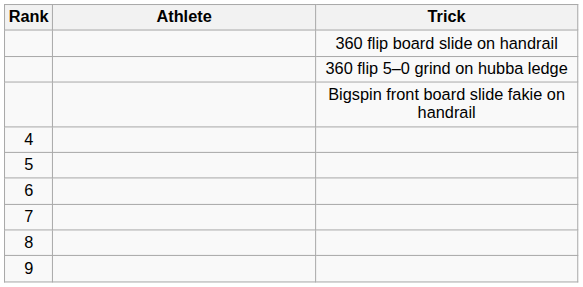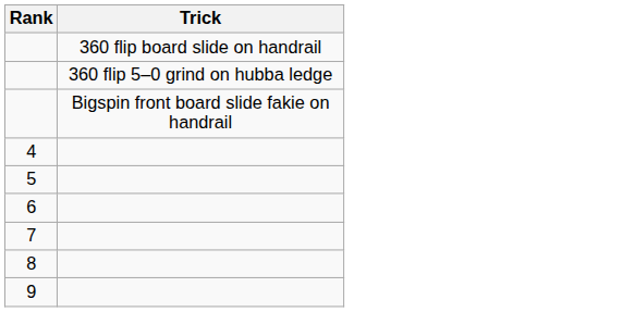 <table class=wikitable style="text-align:center">
 <tr>
 <th width=40>Rank</th>
-<th width=250>Athlete</th>
 <th width=250>Trick</th>
 </tr>
 <tr>
 <td></td>
-<td align=left></td>
 <td>360 flip board slide on handrail</td>
 </tr>
 <tr>
 <td></td>
-<td align=left></td>
 <td>360 flip 5–0 grind on hubba ledge</td>
 </tr>
 <tr>
 <td></td>
-<td align=left></td>
 <td>Bigspin front board slide fakie on handrail</td>
 </tr>
 <tr>
 <td>4</td>
-<td align=left></td>
 <td></td>
 </tr>
 <tr>
 <td>5</td>
-<td align=left></td>
 <td></td>
 </tr>
 <tr>
 <td>6</td>
-<td align=left></td>
 <td></td>
 </tr>
 <tr>
 <td>7</td>
-<td align=left></td>
 <td></td>
 </tr>
 <tr>
 <td>8</td>
-<td align=left></td>
 <td></td>
 </tr>
 <tr>
 <td>9</td>
-<td align=left></td>
 <td></td>
 </tr>
 </table>
